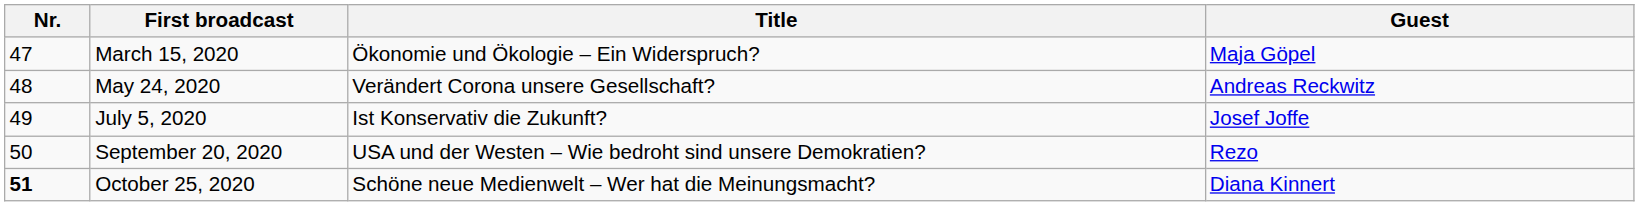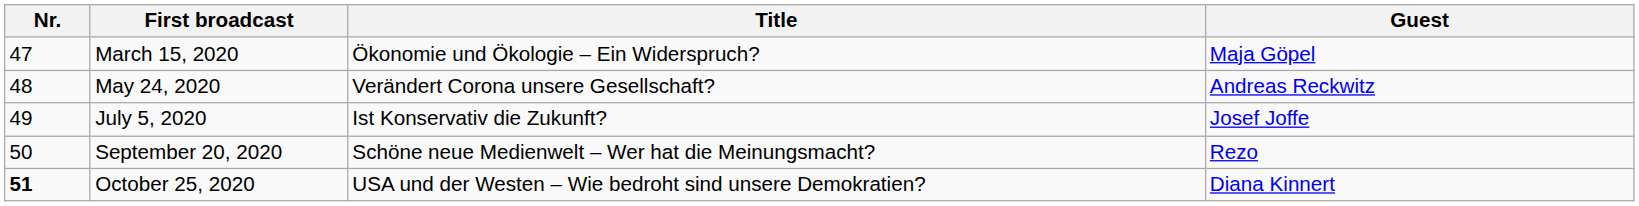 <table class="wikitable" width="100%">
 <tr>
 <th width="5%">Nr.</th>
 <th width="15%">First broadcast</th>
 <th width="50%">Title</th>
 <th width="25%">Guest</th>
 </tr>
 <tr>
 <td>47</td>
 <td>March 15, 2020</td>
 <td>Ökonomie und Ökologie – Ein Widerspruch?</td>
 <td><a href='#'>Maja Göpel</a></td>
 </tr>
 <tr>
 <td>48</td>
 <td>May 24, 2020</td>
 <td>Verändert Corona unsere Gesellschaft?</td>
 <td><a href='#'>Andreas Reckwitz</a></td>
 </tr>
 <tr>
 <td>49</td>
 <td>July 5, 2020</td>
 <td>Ist Konservativ die Zukunft?</td>
 <td><a href='#'>Josef Joffe</a></td>
 </tr>
 <tr>
 <td>50</td>
 <td>September 20, 2020</td>
-<td>USA und der Westen – Wie bedroht sind unsere Demokratien?</td>
+<td>Schöne neue Medienwelt – Wer hat die Meinungsmacht?</td>
 <td><a href='#'>Rezo</a></td>
 </tr>
 <tr>
 <td><strong>51</strong></td>
 <td>October 25, 2020</td>
-<td>Schöne neue Medienwelt – Wer hat die Meinungsmacht?</td>
+<td>USA und der Westen – Wie bedroht sind unsere Demokratien?</td>
 <td><a href='#'>Diana Kinnert</a></td>
 </tr>
 </table>
